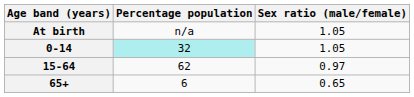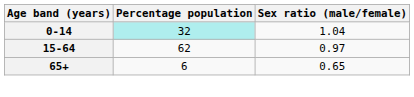 <table class="wikitable" style="text-align:center">
 <tr>
 <th>Age band (years)</th>
 <th>Percentage population</th>
 <th>Sex ratio (male/female)</th>
 </tr>
 <tr>
-<th>At birth</th>
-<td>n/a</td>
-<td>1.05</td>
-</tr>
-<tr>
 <th>0-14</th>
 <td style="background: paleturquoise;">32</td>
-<td>1.05</td>
+<td>1.04</td>
 </tr>
 <tr>
 <th>15-64</th>
 <td>62</td>
 <td>0.97</td>
 </tr>
 <tr>
 <th>65+</th>
 <td>6</td>
 <td>0.65</td>
 </tr>
 </table>
